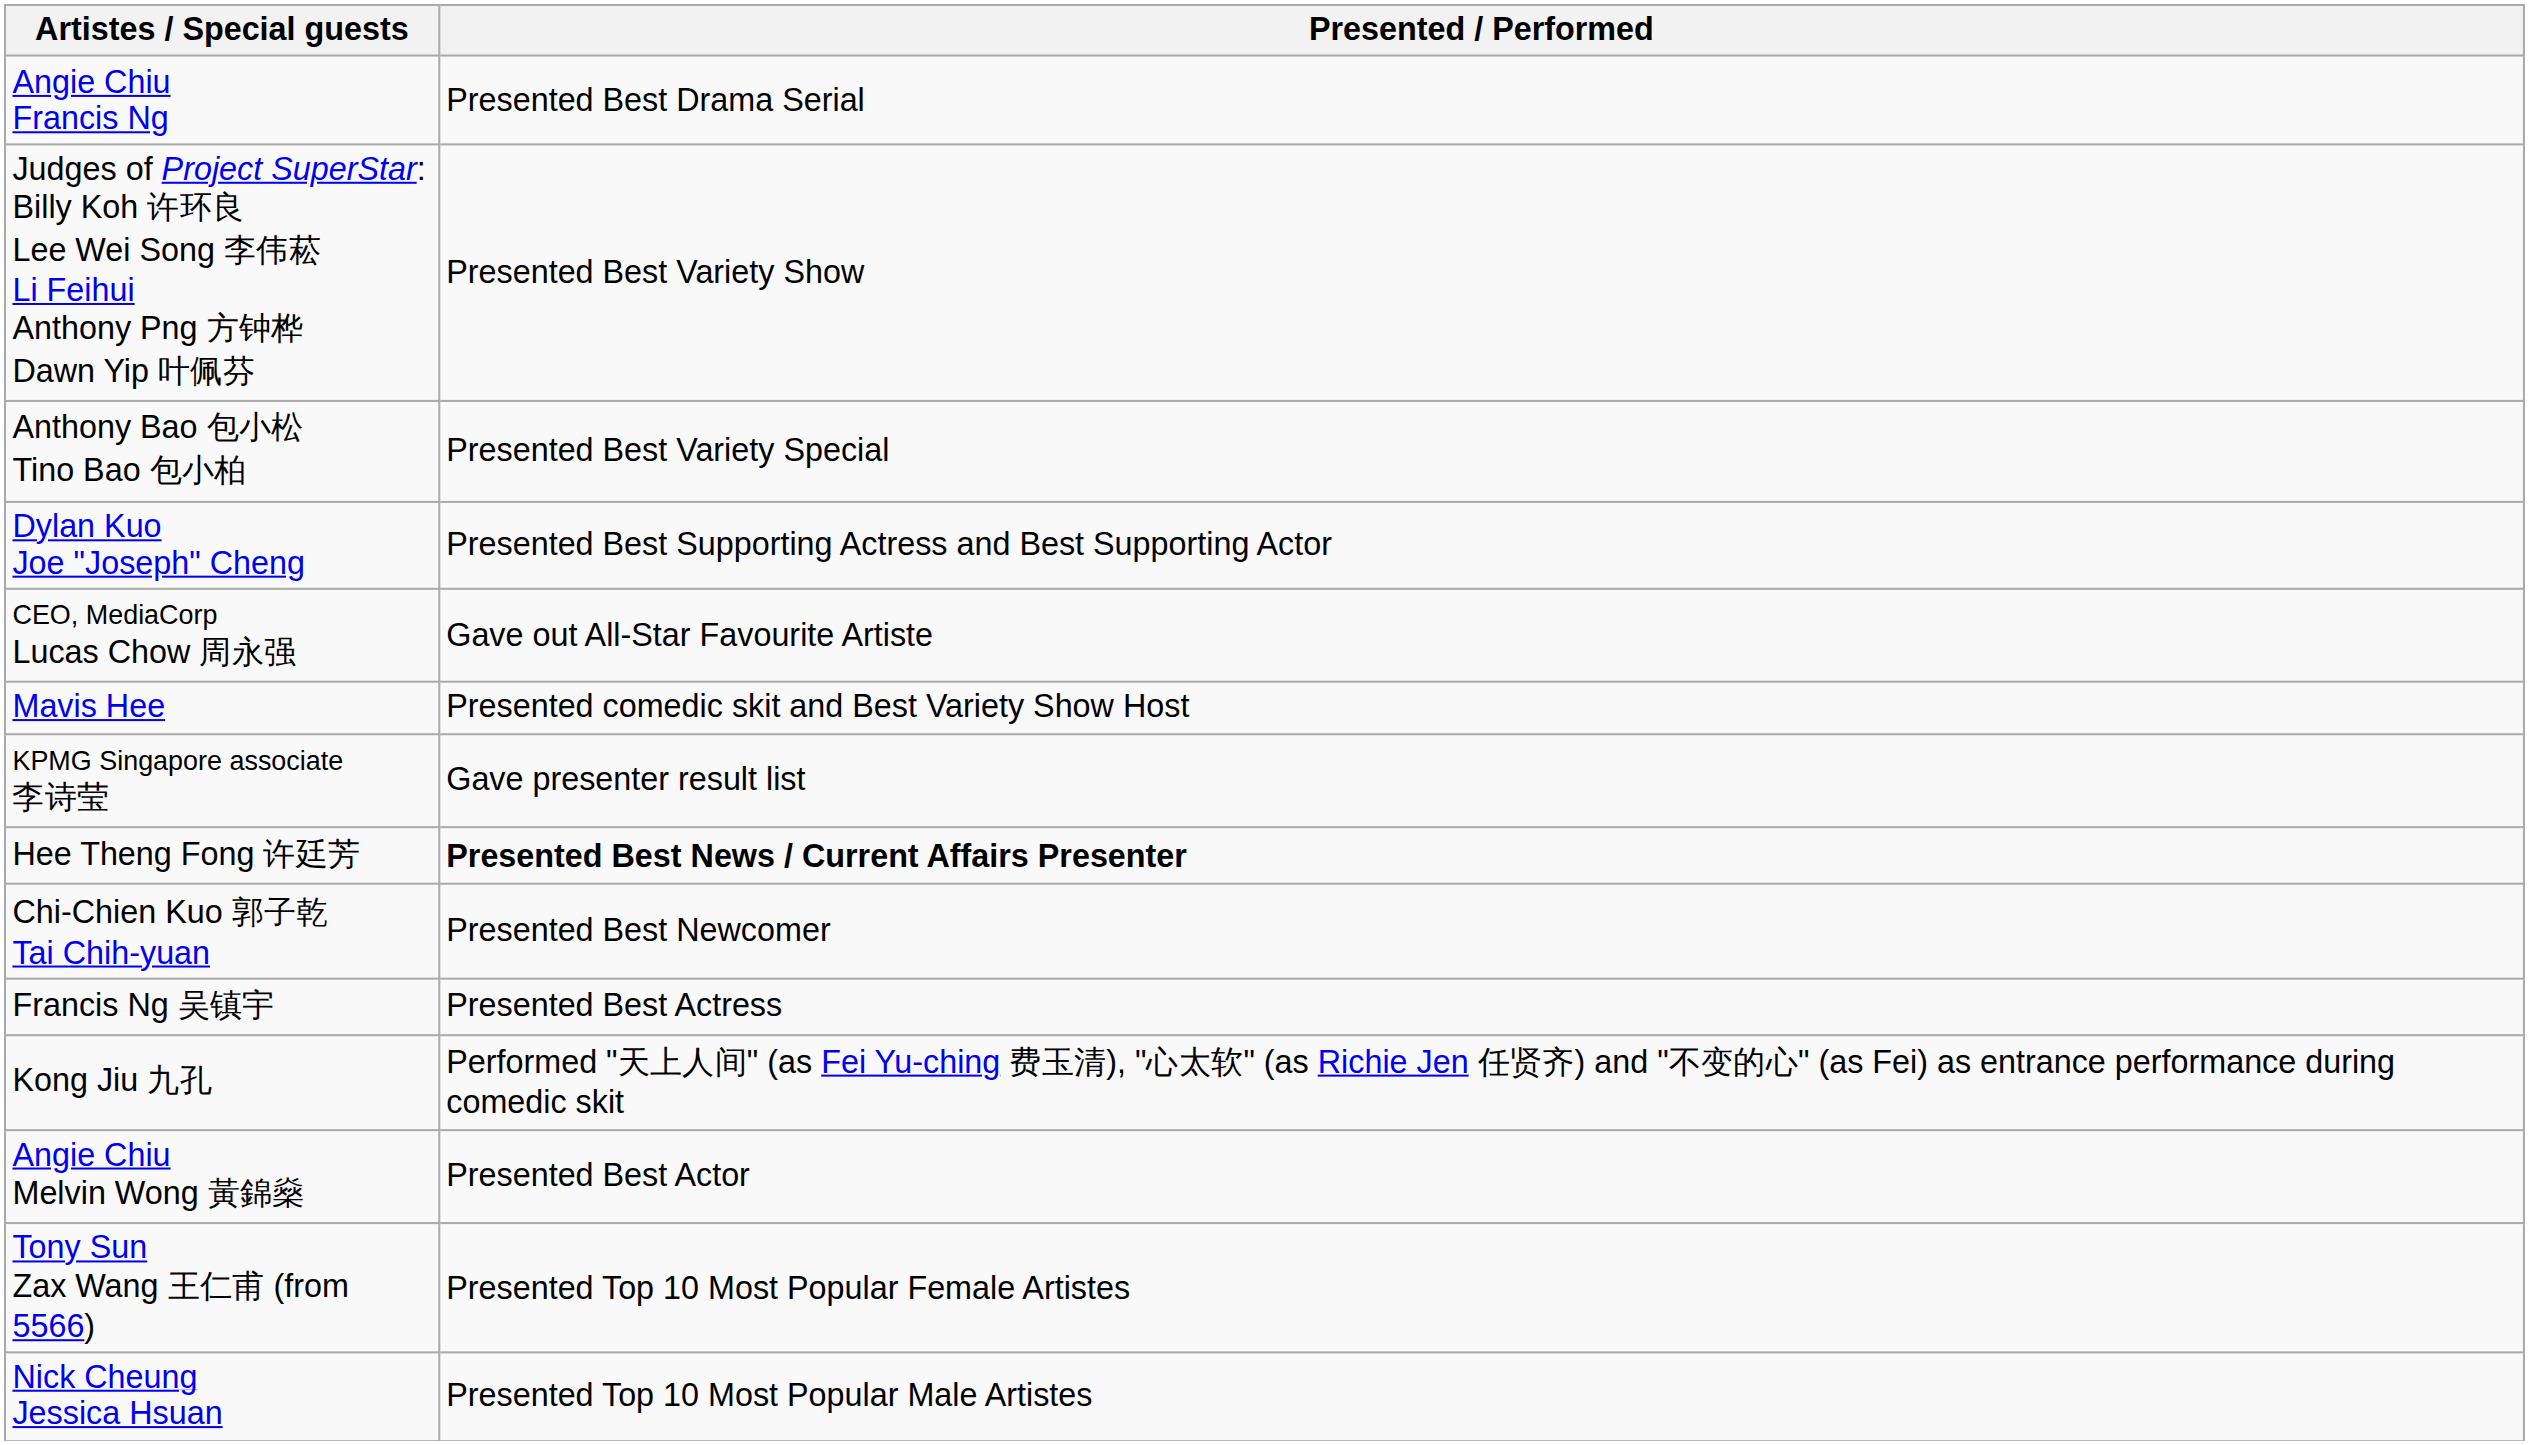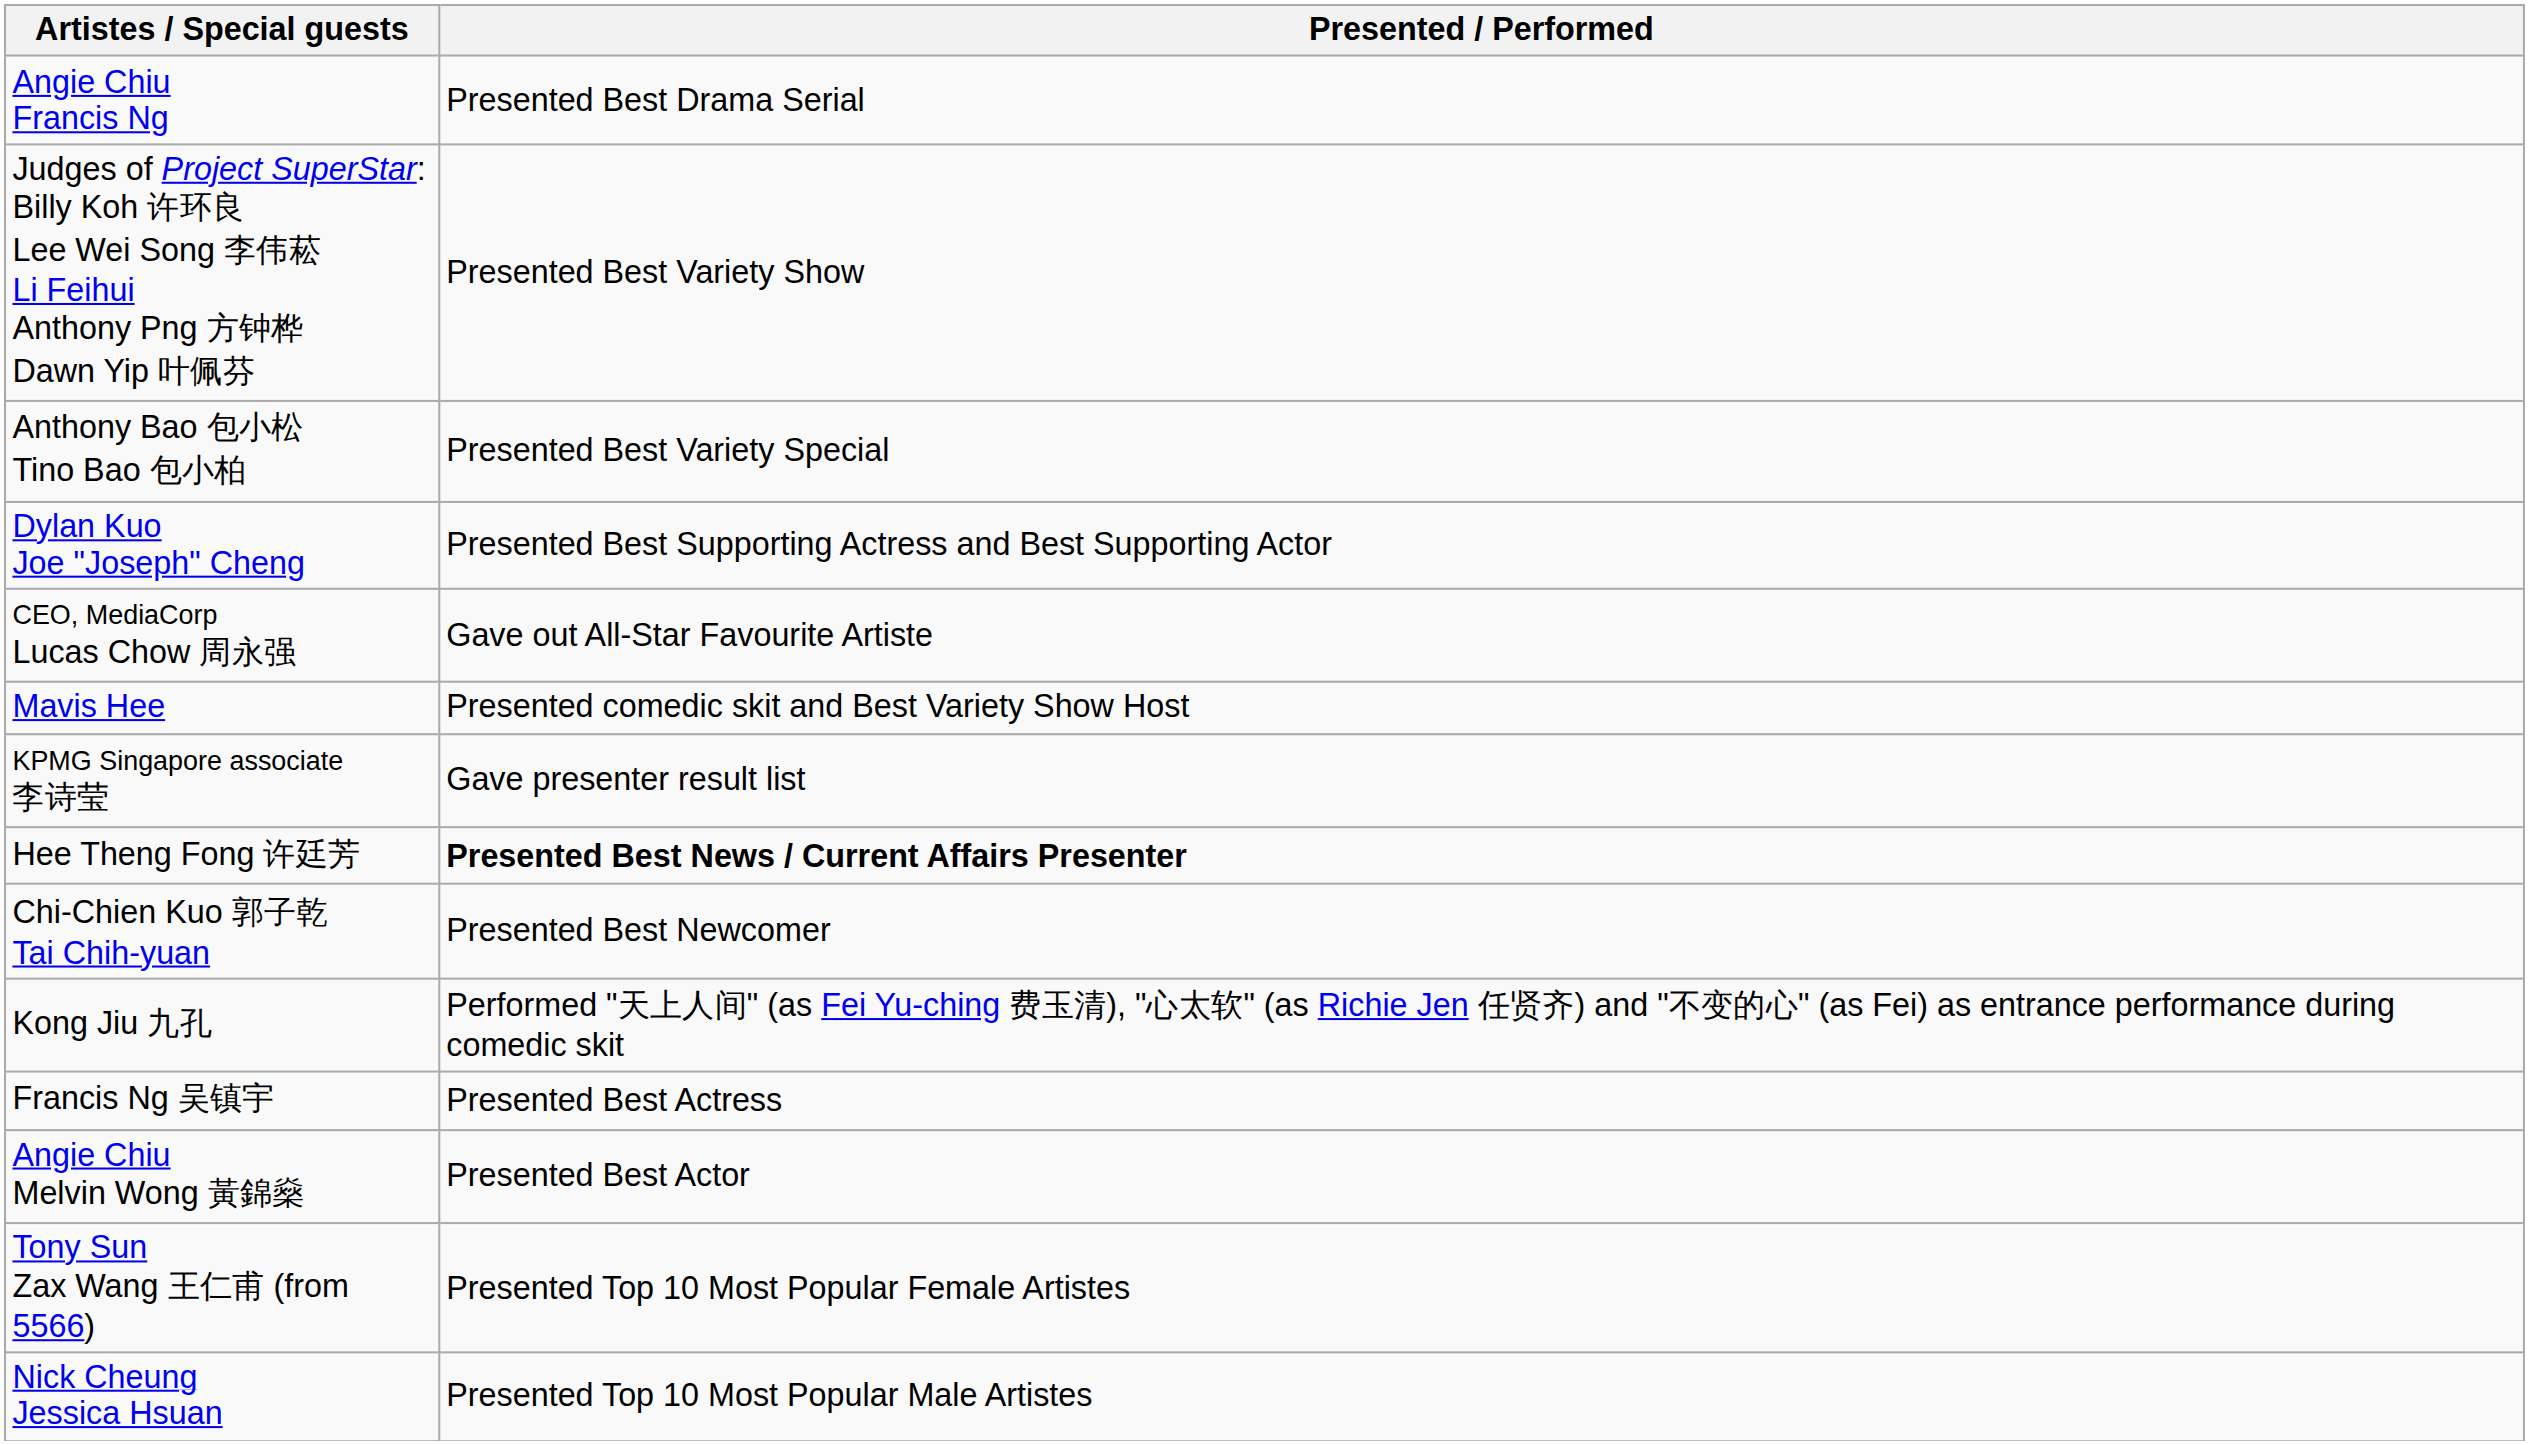 <table class="wikitable">
 <tr>
 <th>Artistes / Special guests</th>
 <th>Presented / Performed</th>
 </tr>
 <tr>
 <td><a href='#'>Angie Chiu</a> <br> <a href='#'>Francis Ng</a></td>
 <td>Presented Best Drama Serial</td>
 </tr>
 <tr>
 <td>Judges of <em><a href='#'>Project SuperStar</a></em>:<br>Billy Koh 许环良<br>Lee Wei Song 李伟菘<br><a href='#'>Li Feihui</a> <br>Anthony Png 方钟桦<br>Dawn Yip 叶佩芬</td>
 <td>Presented Best Variety Show</td>
 </tr>
 <tr>
 <td>Anthony Bao 包小松 <br> Tino Bao 包小柏</td>
 <td>Presented Best Variety Special</td>
 </tr>
 <tr>
 <td><a href='#'>Dylan Kuo</a> <br> <a href='#'>Joe "Joseph" Cheng</a></td>
 <td>Presented Best Supporting Actress and Best Supporting Actor</td>
 </tr>
 <tr>
 <td><small>CEO, MediaCorp</small><br>Lucas Chow 周永强</td>
 <td>Gave out All-Star Favourite Artiste</td>
 </tr>
 <tr>
 <td><a href='#'>Mavis Hee</a></td>
 <td>Presented comedic skit and Best Variety Show Host</td>
 </tr>
 <tr>
 <td><small>KPMG Singapore associate</small><br>李诗莹</td>
 <td>Gave presenter result list</td>
 </tr>
 <tr>
 <td>Hee Theng Fong 许廷芳</td>
 <td><strong>Presented Best News / Current Affairs Presenter</strong></td>
 </tr>
 <tr>
 <td>Chi-Chien Kuo 郭子乾 <br> <a href='#'>Tai Chih-yuan</a></td>
 <td>Presented Best Newcomer</td>
 </tr>
 <tr>
+<td>Kong Jiu 九孔</td>
+<td>Performed "天上人间" (as <a href='#'>Fei Yu-ching</a> 费玉清), "心太软" (as <a href='#'>Richie Jen</a> 任贤齐) and "不变的心" (as Fei) as entrance performance during comedic skit</td>
+</tr>
+<tr>
 <td>Francis Ng 吴镇宇</td>
 <td>Presented Best Actress</td>
-</tr>
-<tr>
-<td>Kong Jiu 九孔</td>
-<td>Performed "天上人间" (as <a href='#'>Fei Yu-ching</a> 费玉清), "心太软" (as <a href='#'>Richie Jen</a> 任贤齐) and "不变的心" (as Fei) as entrance performance during comedic skit</td>
 </tr>
 <tr>
 <td><a href='#'>Angie Chiu</a> <br> Melvin Wong 黃錦燊</td>
 <td>Presented Best Actor</td>
 </tr>
 <tr>
 <td><a href='#'>Tony Sun</a> <br> Zax Wang 王仁甫 (from <a href='#'>5566</a>)</td>
 <td>Presented Top 10 Most Popular Female Artistes</td>
 </tr>
 <tr>
 <td><a href='#'>Nick Cheung</a> <br><a href='#'>Jessica Hsuan</a></td>
 <td>Presented Top 10 Most Popular Male Artistes</td>
 </tr>
 </table>
